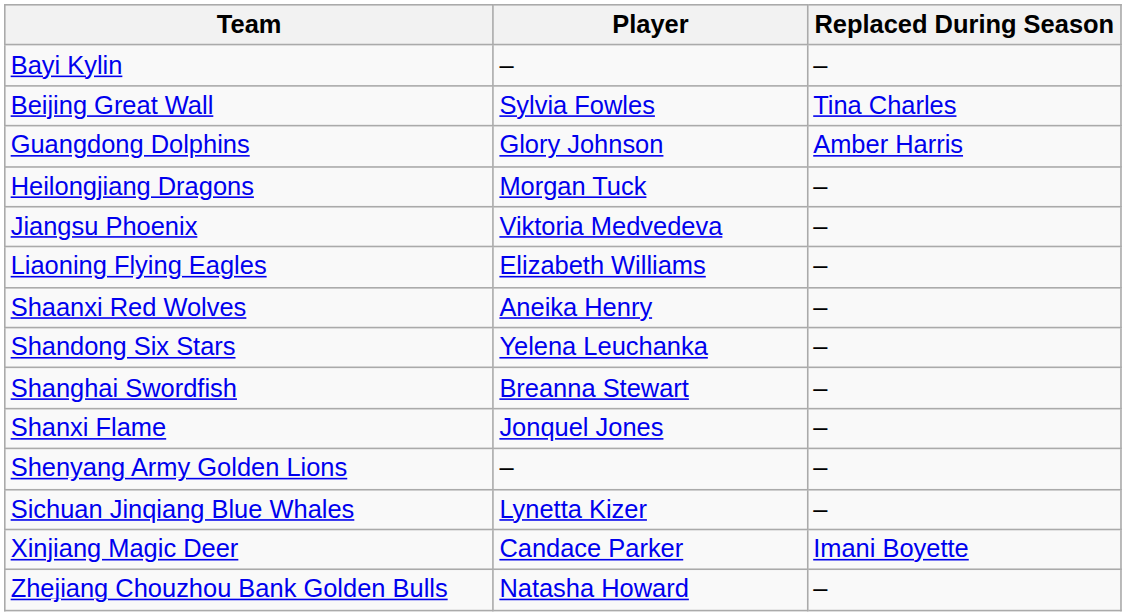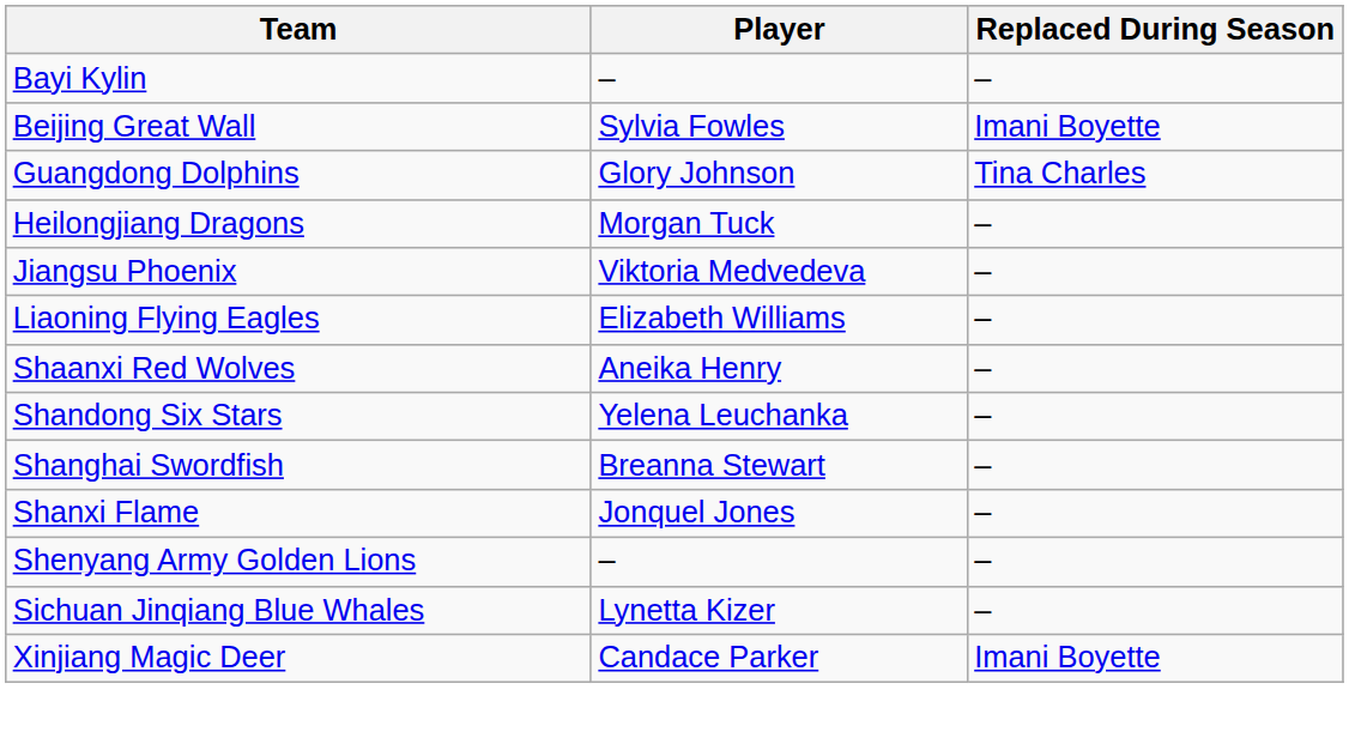 <table class="wikitable">
 <tr>
 <th style="width:300px;"><strong>Team</strong></th>
 <th style="width:190px;"><strong>Player</strong></th>
 <th style="width:190px;"><strong>Replaced During Season</strong></th>
 </tr>
 <tr>
 <td><a href='#'>Bayi Kylin</a></td>
 <td>–</td>
 <td>–</td>
 </tr>
 <tr>
 <td><a href='#'>Beijing Great Wall</a></td>
 <td> <a href='#'>Sylvia Fowles</a></td>
-<td> <a href='#'>Tina Charles</a></td>
+<td> <a href='#'>Imani Boyette</a></td>
 </tr>
 <tr>
 <td><a href='#'>Guangdong Dolphins</a></td>
 <td> <a href='#'>Glory Johnson</a></td>
-<td> <a href='#'>Amber Harris</a></td>
+<td> <a href='#'>Tina Charles</a></td>
 </tr>
 <tr>
 <td><a href='#'>Heilongjiang Dragons</a></td>
 <td> <a href='#'>Morgan Tuck</a></td>
 <td>–</td>
 </tr>
 <tr>
 <td><a href='#'>Jiangsu Phoenix</a></td>
 <td> <a href='#'>Viktoria Medvedeva</a></td>
 <td>–</td>
 </tr>
 <tr>
 <td><a href='#'>Liaoning Flying Eagles</a></td>
 <td> <a href='#'>Elizabeth Williams</a></td>
 <td>–</td>
 </tr>
 <tr>
 <td><a href='#'>Shaanxi Red Wolves</a></td>
 <td> <a href='#'>Aneika Henry</a></td>
 <td>–</td>
 </tr>
 <tr>
 <td><a href='#'>Shandong Six Stars</a></td>
 <td> <a href='#'>Yelena Leuchanka</a></td>
 <td>–</td>
 </tr>
 <tr>
 <td><a href='#'>Shanghai Swordfish</a></td>
 <td> <a href='#'>Breanna Stewart</a></td>
 <td>–</td>
 </tr>
 <tr>
 <td><a href='#'>Shanxi Flame</a></td>
 <td> <a href='#'>Jonquel Jones</a></td>
 <td>–</td>
 </tr>
 <tr>
 <td><a href='#'>Shenyang Army Golden Lions</a></td>
 <td>–</td>
 <td>–</td>
 </tr>
 <tr>
 <td><a href='#'>Sichuan Jinqiang Blue Whales</a></td>
 <td> <a href='#'>Lynetta Kizer</a></td>
 <td>–</td>
 </tr>
 <tr>
 <td><a href='#'>Xinjiang Magic Deer</a></td>
 <td> <a href='#'>Candace Parker</a></td>
 <td> <a href='#'>Imani Boyette</a></td>
 </tr>
-<tr>
-<td><a href='#'>Zhejiang Chouzhou Bank Golden Bulls</a></td>
-<td> <a href='#'>Natasha Howard</a></td>
-<td>–</td>
-</tr>
 </table>
